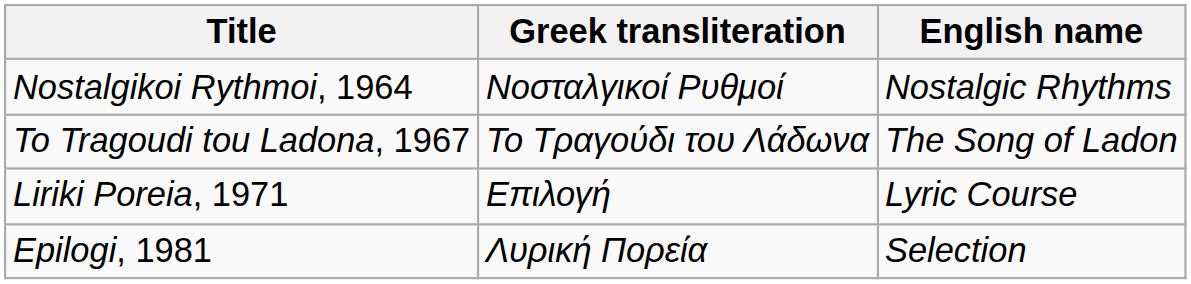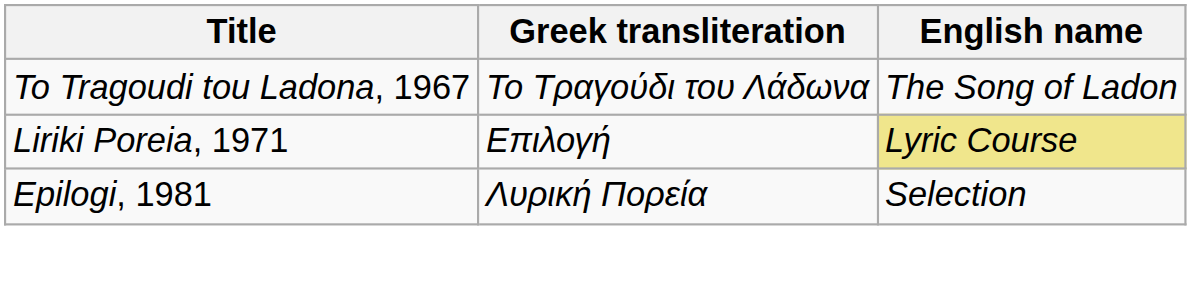 <table class="wikitable">
 <tr>
 <th>Title</th>
 <th>Greek  transliteration</th>
 <th>English name</th>
-</tr>
-<tr>
-<td><em>Nostalgikoi Rythmoi</em>, 1964</td>
-<td><em>Νοσταλγικοί Ρυθμοί</em></td>
-<td><em>Nostalgic Rhythms</em></td>
 </tr>
 <tr>
 <td><em>To Tragoudi tou Ladona</em>, 1967</td>
 <td><em>Το Τραγούδι του Λάδωνα</em></td>
 <td><em>The Song of Ladon</em></td>
 </tr>
 <tr>
 <td><em>Liriki Poreia</em>, 1971</td>
 <td><em>Επιλογή</em></td>
-<td><em>Lyric Course</em></td>
+<td style="background: khaki;"><em>Lyric Course</em></td>
 </tr>
 <tr>
 <td><em>Epilogi</em>, 1981</td>
 <td><em>Λυρική Πορεία</em></td>
 <td><em>Selection</em></td>
 </tr>
 </table>
